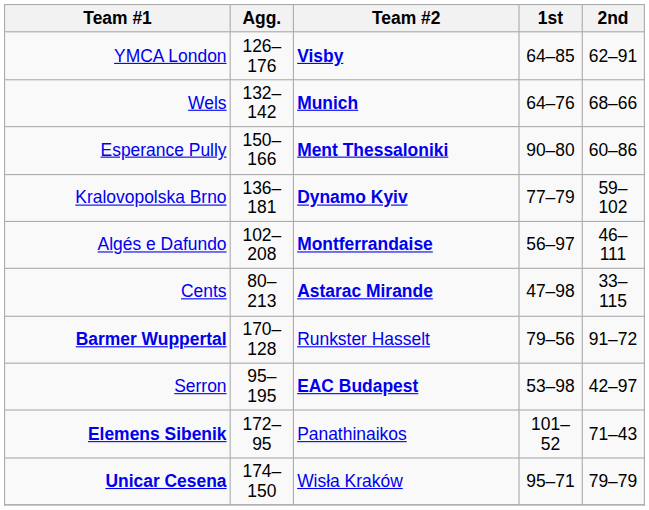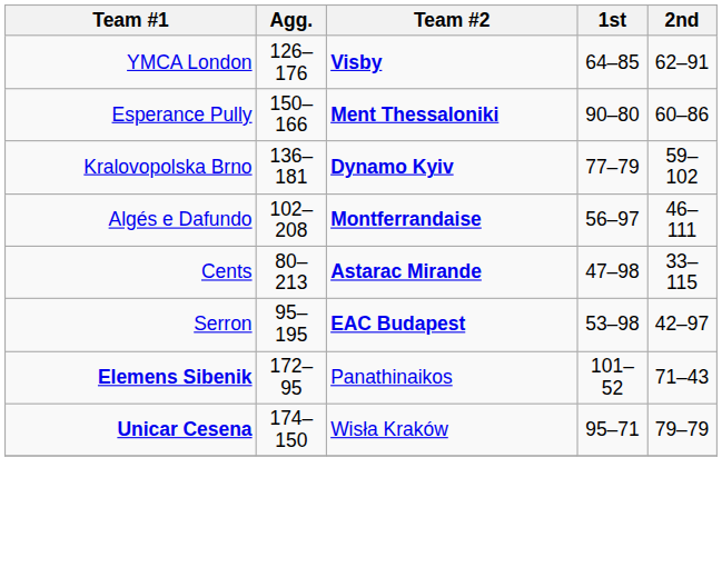 <table class=wikitable style="text-align:center">
 <tr>
 <th width=200>Team #1</th>
 <th width=50>Agg.</th>
 <th width=200>Team #2</th>
 <th width=50>1st</th>
 <th width=50>2nd</th>
 </tr>
 <tr>
 <td align=right><a href='#'>YMCA London</a> </td>
 <td>126–176</td>
 <td align=left> <strong><a href='#'>Visby</a></strong></td>
 <td align=center>64–85</td>
 <td align=center>62–91</td>
-</tr>
-<tr>
-<td align=right><a href='#'>Wels</a> </td>
-<td>132–142</td>
-<td align=left> <strong><a href='#'>Munich</a></strong></td>
-<td align=center>64–76</td>
-<td align=center>68–66</td>
 </tr>
 <tr>
 <td align=right><a href='#'>Esperance Pully</a> </td>
 <td>150–166</td>
 <td align=left> <strong><a href='#'>Ment Thessaloniki</a></strong></td>
 <td align=center>90–80</td>
 <td align=center>60–86</td>
 </tr>
 <tr>
 <td align=right><a href='#'>Kralovopolska Brno</a> </td>
 <td>136–181</td>
 <td align=left> <strong><a href='#'>Dynamo Kyiv</a></strong></td>
 <td align=center>77–79</td>
 <td align=center>59–102</td>
 </tr>
 <tr>
 <td align=right><a href='#'>Algés e Dafundo</a> </td>
 <td>102–208</td>
 <td align=left> <strong><a href='#'>Montferrandaise</a></strong></td>
 <td align=center>56–97</td>
 <td align=center>46–111</td>
 </tr>
 <tr>
 <td align=right><a href='#'>Cents</a> </td>
 <td>80–213</td>
 <td align=left> <strong><a href='#'>Astarac Mirande</a></strong></td>
 <td align=center>47–98</td>
 <td align=center>33–115</td>
 </tr>
 <tr>
-<td align=right><strong><a href='#'>Barmer Wuppertal</a></strong> </td>
-<td>170–128</td>
-<td align=left> <a href='#'>Runkster Hasselt</a></td>
-<td align=center>79–56</td>
-<td align=center>91–72</td>
-</tr>
-<tr>
 <td align=right><a href='#'>Serron</a> </td>
 <td>95–195</td>
 <td align=left> <strong><a href='#'>EAC Budapest</a></strong></td>
 <td align=center>53–98</td>
 <td align=center>42–97</td>
 </tr>
 <tr>
 <td align=right><strong><a href='#'>Elemens Sibenik</a></strong> </td>
 <td>172–95</td>
 <td align=left> <a href='#'>Panathinaikos</a></td>
 <td align=center>101–52</td>
 <td align=center>71–43</td>
 </tr>
 <tr>
 <td align=right><strong><a href='#'>Unicar Cesena</a></strong> </td>
 <td>174–150</td>
 <td align=left> <a href='#'>Wisła Kraków</a></td>
 <td align=center>95–71</td>
 <td align=center>79–79</td>
 </tr>
 <tr>
 </tr>
 </table>
